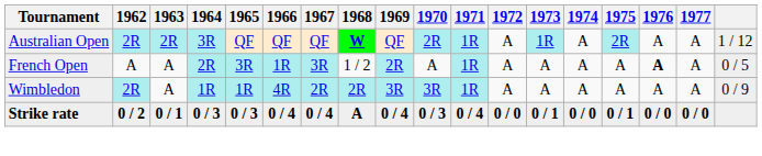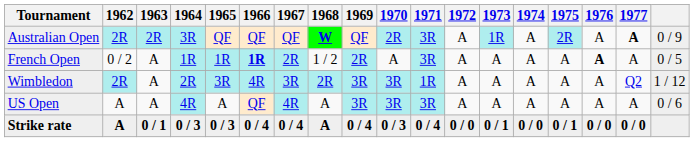 <table class=wikitable style=text-align:center>
 <tr>
 <th>Tournament</th>
 <th>1962</th>
 <th>1963</th>
 <th>1964</th>
 <th>1965</th>
 <th>1966</th>
 <th>1967</th>
 <th>1968</th>
 <th>1969</th>
 <th><a href='#'>1970</a></th>
 <th><a href='#'>1971</a></th>
 <th><a href='#'>1972</a></th>
 <th><a href='#'>1973</a></th>
 <th><a href='#'>1974</a></th>
 <th><a href='#'>1975</a></th>
 <th><a href='#'>1976</a></th>
 <th><a href='#'>1977</a></th>
 <th></th>
 </tr>
 <tr>
 <td align=left bgcolor=#efefef><a href='#'>Australian Open</a></td>
 <td bgcolor=afeeee><a href='#'>2R</a></td>
 <td bgcolor=afeeee><a href='#'>2R</a></td>
 <td bgcolor=afeeee><a href='#'>3R</a></td>
 <td bgcolor=ffebcd><a href='#'>QF</a></td>
 <td bgcolor=ffebcd><a href='#'>QF</a></td>
 <td bgcolor=ffebcd><a href='#'>QF</a></td>
 <td bgcolor=lime><a href='#'><strong>W</strong></a></td>
 <td bgcolor=ffebcd><a href='#'>QF</a></td>
 <td bgcolor=afeeee><a href='#'>2R</a></td>
-<td bgcolor=afeeee><a href='#'>1R</a></td>
+<td bgcolor=afeeee><a href='#'>3R</a></td>
 <td>A</td>
 <td bgcolor=afeeee><a href='#'>1R</a></td>
 <td>A</td>
 <td bgcolor=afeeee><a href='#'>2R</a></td>
 <td>A</td>
-<td>A</td>
-<td bgcolor=#efefef>1 / 12</td>
+<td><strong>A</strong></td>
+<td bgcolor=#efefef>0 / 9</td>
 </tr>
 <tr>
 <td align=left bgcolor=#efefef><a href='#'>French Open</a></td>
+<td>0 / 2</td>
 <td>A</td>
-<td>A</td>
+<td bgcolor=afeeee><a href='#'>1R</a></td>
+<td bgcolor=afeeee><a href='#'>1R</a></td>
+<td bgcolor=afeeee><strong><a href='#'>1R</a></strong></td>
 <td bgcolor=afeeee><a href='#'>2R</a></td>
-<td bgcolor=afeeee><a href='#'>3R</a></td>
-<td bgcolor=afeeee><a href='#'>1R</a></td>
-<td bgcolor=afeeee><a href='#'>3R</a></td>
 <td>1 / 2</td>
 <td bgcolor=afeeee><a href='#'>2R</a></td>
 <td>A</td>
-<td bgcolor=afeeee><a href='#'>1R</a></td>
+<td bgcolor=afeeee><a href='#'>3R</a></td>
 <td>A</td>
 <td>A</td>
 <td>A</td>
 <td>A</td>
 <td><strong>A</strong></td>
 <td>A</td>
 <td bgcolor=#efefef>0 / 5</td>
 </tr>
 <tr>
 <td align=left bgcolor=#efefef><a href='#'>Wimbledon</a></td>
 <td bgcolor=afeeee><a href='#'>2R</a></td>
 <td>A</td>
-<td bgcolor=afeeee><a href='#'>1R</a></td>
-<td bgcolor=afeeee><a href='#'>1R</a></td>
+<td bgcolor=afeeee><a href='#'>2R</a></td>
+<td bgcolor=afeeee><a href='#'>3R</a></td>
 <td bgcolor=afeeee><a href='#'>4R</a></td>
-<td bgcolor=afeeee><a href='#'>2R</a></td>
+<td bgcolor=afeeee><a href='#'>3R</a></td>
 <td bgcolor=afeeee><a href='#'>2R</a></td>
 <td bgcolor=afeeee><a href='#'>3R</a></td>
 <td bgcolor=afeeee><a href='#'>3R</a></td>
 <td bgcolor=afeeee><a href='#'>1R</a></td>
 <td>A</td>
 <td>A</td>
 <td>A</td>
 <td>A</td>
 <td>A</td>
+<td><a href='#'>Q2</a></td>
+<td bgcolor=#efefef>1 / 12</td>
+</tr>
+<tr>
+<td align=left bgcolor=#efefef><a href='#'>US Open</a></td>
 <td>A</td>
-<td bgcolor=#efefef>0 / 9</td>
+<td>A</td>
+<td bgcolor=afeeee><a href='#'>4R</a></td>
+<td>A</td>
+<td bgcolor=ffebcd><a href='#'>QF</a></td>
+<td bgcolor=afeeee><a href='#'>4R</a></td>
+<td>A</td>
+<td bgcolor=afeeee><a href='#'>3R</a></td>
+<td bgcolor=afeeee><a href='#'>3R</a></td>
+<td bgcolor=afeeee><a href='#'>3R</a></td>
+<td>A</td>
+<td>A</td>
+<td>A</td>
+<td>A</td>
+<td>A</td>
+<td>A</td>
+<td bgcolor=#efefef>0 / 6</td>
 </tr>
 <tr style="font-weight:bold; background:#efefef;">
 <td style=text-align:left>Strike rate</td>
-<td>0 / 2</td>
+<td>A</td>
 <td>0 / 1</td>
 <td>0 / 3</td>
 <td>0 / 3</td>
 <td>0 / 4</td>
 <td>0 / 4</td>
 <td>A</td>
 <td>0 / 4</td>
 <td>0 / 3</td>
 <td>0 / 4</td>
 <td>0 / 0</td>
 <td>0 / 1</td>
 <td>0 / 0</td>
 <td>0 / 1</td>
 <td>0 / 0</td>
 <td>0 / 0</td>
 <td></td>
 </tr>
 </table>
